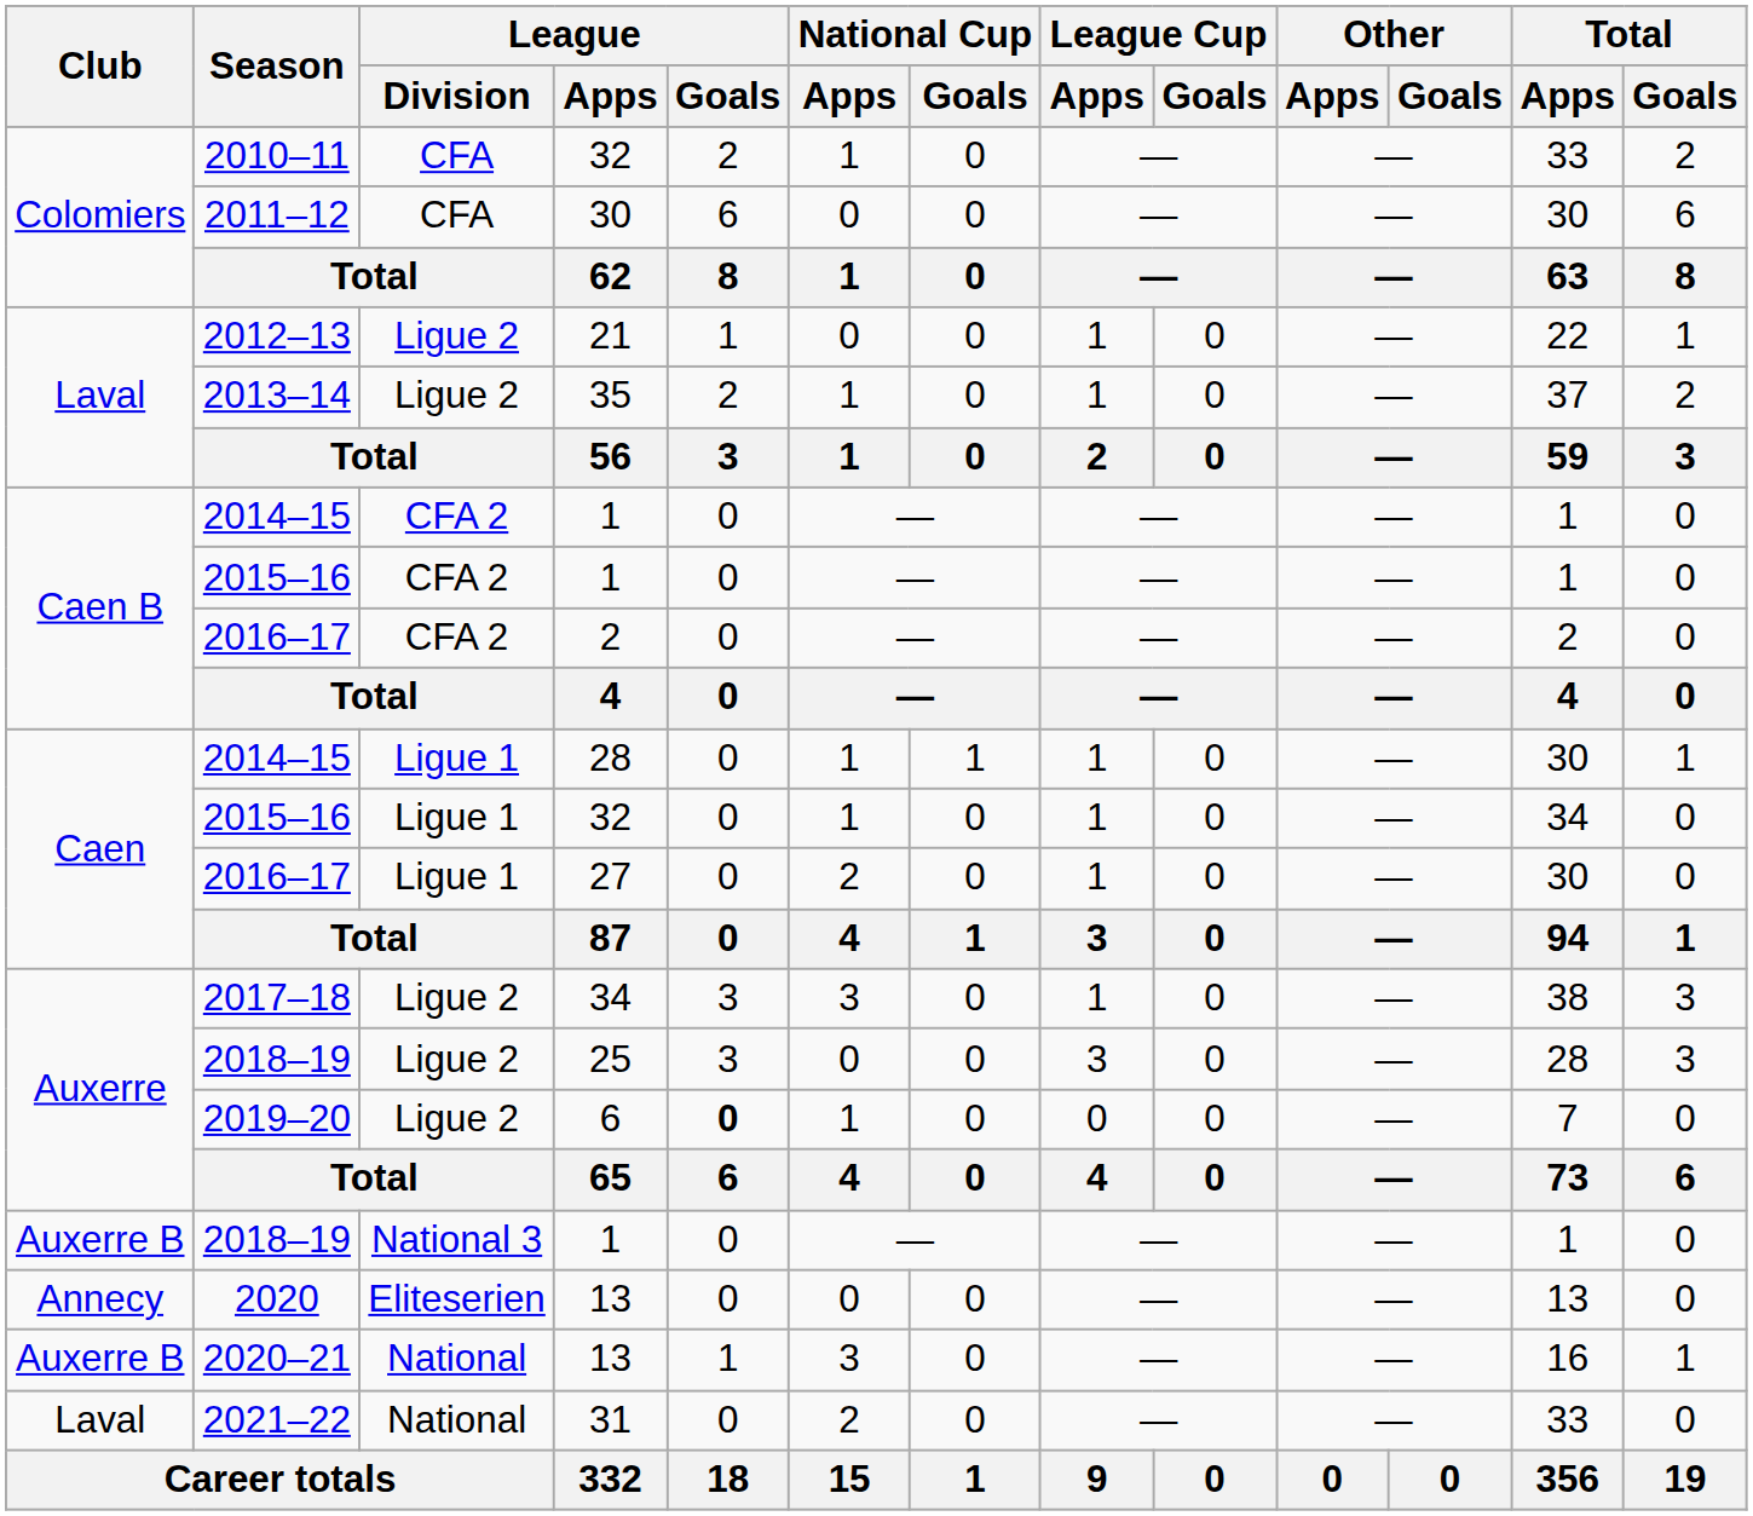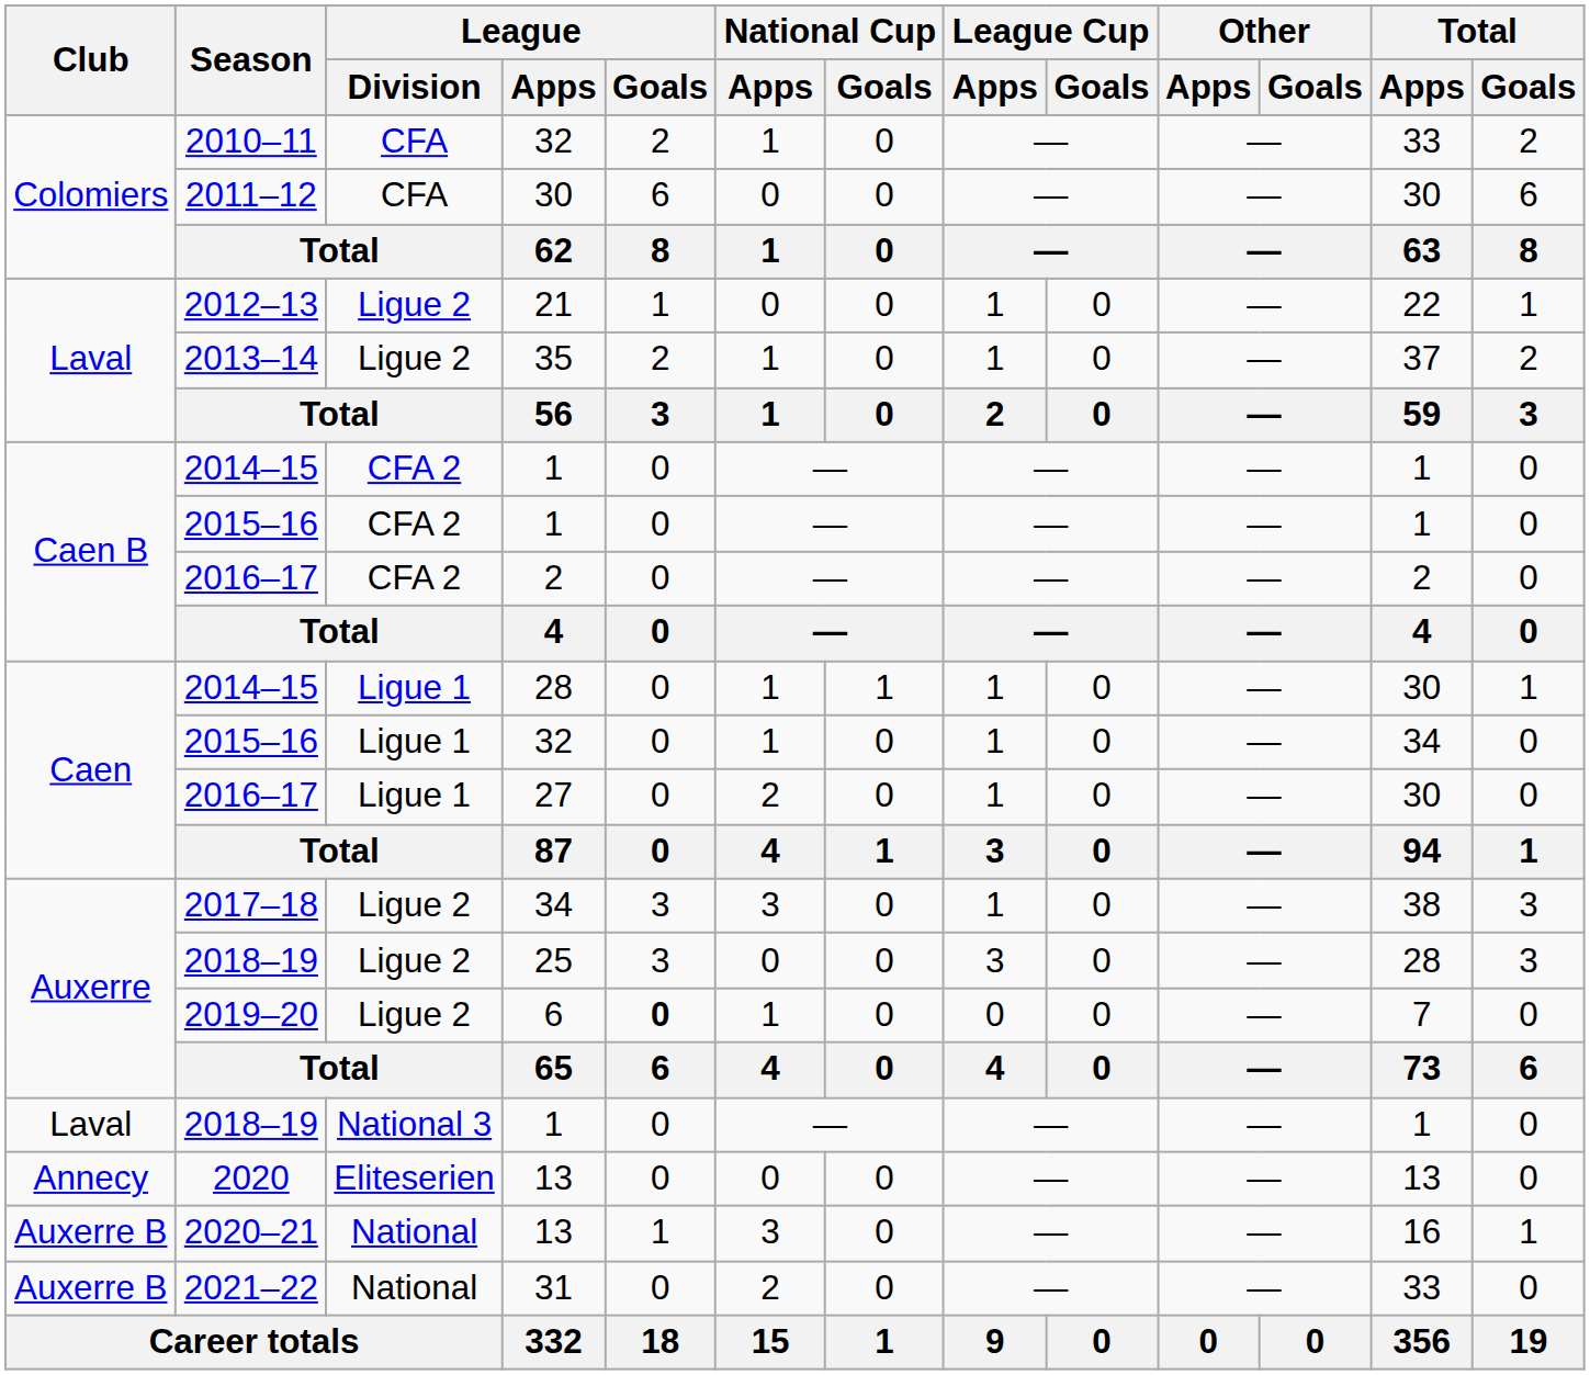 <table class="wikitable" style="text-align: center">
 <tr>
 <th rowspan="2">Club</th>
 <th rowspan="2">Season</th>
 <th colspan="3">League</th>
 <th colspan="2">National Cup</th>
 <th colspan="2">League Cup</th>
 <th colspan="2">Other</th>
 <th colspan="2">Total</th>
 </tr>
 <tr>
 <th>Division</th>
 <th>Apps</th>
 <th>Goals</th>
 <th>Apps</th>
 <th>Goals</th>
 <th>Apps</th>
 <th>Goals</th>
 <th>Apps</th>
 <th>Goals</th>
 <th>Apps</th>
 <th>Goals</th>
 </tr>
 <tr>
 <td rowspan="3"><a href='#'>Colomiers</a></td>
 <td><a href='#'>2010–11</a></td>
 <td><a href='#'>CFA</a></td>
 <td>32</td>
 <td>2</td>
 <td>1</td>
 <td>0</td>
 <td colspan="2">—</td>
 <td colspan="2">—</td>
 <td>33</td>
 <td>2</td>
 </tr>
 <tr>
 <td><a href='#'>2011–12</a></td>
 <td>CFA</td>
 <td>30</td>
 <td>6</td>
 <td>0</td>
 <td>0</td>
 <td colspan="2">—</td>
 <td colspan="2">—</td>
 <td>30</td>
 <td>6</td>
 </tr>
 <tr>
 <th colspan="2">Total</th>
 <th>62</th>
 <th>8</th>
 <th>1</th>
 <th>0</th>
 <th colspan="2">—</th>
 <th colspan="2">—</th>
 <th>63</th>
 <th>8</th>
 </tr>
 <tr>
 <td rowspan="3"><a href='#'>Laval</a></td>
 <td><a href='#'>2012–13</a></td>
 <td><a href='#'>Ligue 2</a></td>
 <td>21</td>
 <td>1</td>
 <td>0</td>
 <td>0</td>
 <td>1</td>
 <td>0</td>
 <td colspan="2">—</td>
 <td>22</td>
 <td>1</td>
 </tr>
 <tr>
 <td><a href='#'>2013–14</a></td>
 <td>Ligue 2</td>
 <td>35</td>
 <td>2</td>
 <td>1</td>
 <td>0</td>
 <td>1</td>
 <td>0</td>
 <td colspan="2">—</td>
 <td>37</td>
 <td>2</td>
 </tr>
 <tr>
 <th colspan="2">Total</th>
 <th>56</th>
 <th>3</th>
 <th>1</th>
 <th>0</th>
 <th>2</th>
 <th>0</th>
 <th colspan="2">—</th>
 <th>59</th>
 <th>3</th>
 </tr>
 <tr>
 <td rowspan="4"><a href='#'>Caen B</a></td>
 <td><a href='#'>2014–15</a></td>
 <td><a href='#'>CFA 2</a></td>
 <td>1</td>
 <td>0</td>
 <td colspan="2">—</td>
 <td colspan="2">—</td>
 <td colspan="2">—</td>
 <td>1</td>
 <td>0</td>
 </tr>
 <tr>
 <td><a href='#'>2015–16</a></td>
 <td>CFA 2</td>
 <td>1</td>
 <td>0</td>
 <td colspan="2">—</td>
 <td colspan="2">—</td>
 <td colspan="2">—</td>
 <td>1</td>
 <td>0</td>
 </tr>
 <tr>
 <td><a href='#'>2016–17</a></td>
 <td>CFA 2</td>
 <td>2</td>
 <td>0</td>
 <td colspan="2">—</td>
 <td colspan="2">—</td>
 <td colspan="2">—</td>
 <td>2</td>
 <td>0</td>
 </tr>
 <tr>
 <th colspan="2">Total</th>
 <th>4</th>
 <th>0</th>
 <th colspan="2">—</th>
 <th colspan="2">—</th>
 <th colspan="2">—</th>
 <th>4</th>
 <th>0</th>
 </tr>
 <tr>
 <td rowspan="4"><a href='#'>Caen</a></td>
 <td><a href='#'>2014–15</a></td>
 <td><a href='#'>Ligue 1</a></td>
 <td>28</td>
 <td>0</td>
 <td>1</td>
 <td>1</td>
 <td>1</td>
 <td>0</td>
 <td colspan="2">—</td>
 <td>30</td>
 <td>1</td>
 </tr>
 <tr>
 <td><a href='#'>2015–16</a></td>
 <td>Ligue 1</td>
 <td>32</td>
 <td>0</td>
 <td>1</td>
 <td>0</td>
 <td>1</td>
 <td>0</td>
 <td colspan="2">—</td>
 <td>34</td>
 <td>0</td>
 </tr>
 <tr>
 <td><a href='#'>2016–17</a></td>
 <td>Ligue 1</td>
 <td>27</td>
 <td>0</td>
 <td>2</td>
 <td>0</td>
 <td>1</td>
 <td>0</td>
 <td colspan="2">—</td>
 <td>30</td>
 <td>0</td>
 </tr>
 <tr>
 <th colspan="2">Total</th>
 <th>87</th>
 <th>0</th>
 <th>4</th>
 <th>1</th>
 <th>3</th>
 <th>0</th>
 <th colspan="2">—</th>
 <th>94</th>
 <th>1</th>
 </tr>
 <tr>
 <td rowspan="4"><a href='#'>Auxerre</a></td>
 <td><a href='#'>2017–18</a></td>
 <td>Ligue 2</td>
 <td>34</td>
 <td>3</td>
 <td>3</td>
 <td>0</td>
 <td>1</td>
 <td>0</td>
 <td colspan="2">—</td>
 <td>38</td>
 <td>3</td>
 </tr>
 <tr>
 <td><a href='#'>2018–19</a></td>
 <td>Ligue 2</td>
 <td>25</td>
 <td>3</td>
 <td>0</td>
 <td>0</td>
 <td>3</td>
 <td>0</td>
 <td colspan="2">—</td>
 <td>28</td>
 <td>3</td>
 </tr>
 <tr>
 <td><a href='#'>2019–20</a></td>
 <td>Ligue 2</td>
 <td>6</td>
 <td><strong>0</strong></td>
 <td>1</td>
 <td>0</td>
 <td>0</td>
 <td>0</td>
 <td colspan="2">—</td>
 <td>7</td>
 <td>0</td>
 </tr>
 <tr>
 <th colspan="2">Total</th>
 <th>65</th>
 <th>6</th>
 <th>4</th>
 <th>0</th>
 <th>4</th>
 <th>0</th>
 <th colspan="2">—</th>
 <th>73</th>
 <th>6</th>
 </tr>
 <tr>
-<td><a href='#'>Auxerre B</a></td>
+<td>Laval</td>
 <td><a href='#'>2018–19</a></td>
 <td><a href='#'>National 3</a></td>
 <td>1</td>
 <td>0</td>
 <td colspan="2">—</td>
 <td colspan="2">—</td>
 <td colspan="2">—</td>
 <td>1</td>
 <td>0</td>
 </tr>
 <tr>
 <td><a href='#'>Annecy</a></td>
 <td><a href='#'>2020</a></td>
 <td><a href='#'>Eliteserien</a></td>
 <td>13</td>
 <td>0</td>
 <td>0</td>
 <td>0</td>
 <td colspan="2">—</td>
 <td colspan="2">—</td>
 <td>13</td>
 <td>0</td>
 </tr>
 <tr>
 <td><a href='#'>Auxerre B</a></td>
 <td><a href='#'>2020–21</a></td>
 <td><a href='#'>National</a></td>
 <td>13</td>
 <td>1</td>
 <td>3</td>
 <td>0</td>
 <td colspan="2">—</td>
 <td colspan="2">—</td>
 <td>16</td>
 <td>1</td>
 </tr>
 <tr>
-<td>Laval</td>
+<td><a href='#'>Auxerre B</a></td>
 <td><a href='#'>2021–22</a></td>
 <td>National</td>
 <td>31</td>
 <td>0</td>
 <td>2</td>
 <td>0</td>
 <td colspan="2">—</td>
 <td colspan="2">—</td>
 <td>33</td>
 <td>0</td>
 </tr>
 <tr>
 <th colspan="3">Career totals</th>
 <th>332</th>
 <th>18</th>
 <th>15</th>
 <th>1</th>
 <th>9</th>
 <th>0</th>
 <th>0</th>
 <th>0</th>
 <th>356</th>
 <th>19</th>
 </tr>
 </table>
